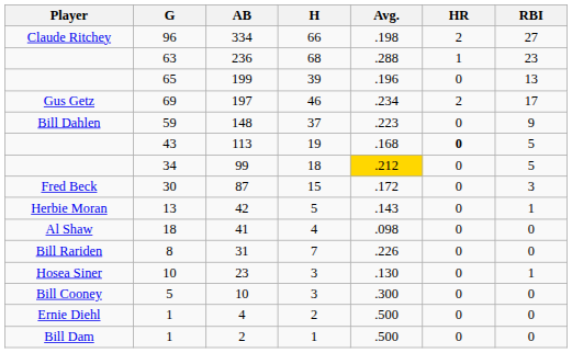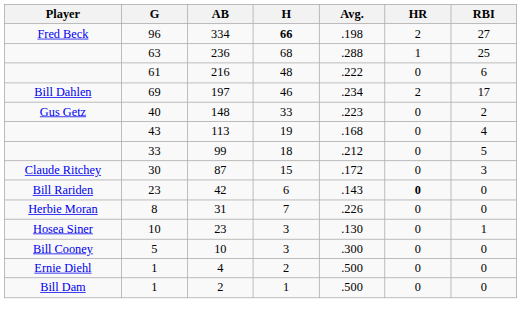 <table class="wikitable sortable">
 <tr>
 <th bgcolor="#DDDDFF" width="16%">Player</th>
 <th bgcolor="#DDDDFF" width="9%">G</th>
 <th bgcolor="#DDDDFF" width="9%">AB</th>
 <th bgcolor="#DDDDFF" width="9%">H</th>
 <th bgcolor="#DDDDFF" width="9%">Avg.</th>
 <th bgcolor="#DDDDFF" width="9%">HR</th>
 <th bgcolor="#DDDDFF" width="9%">RBI</th>
 </tr>
 <tr align="center">
-<td><a href='#'>Claude Ritchey</a></td>
+<td><a href='#'>Fred Beck</a></td>
 <td>96</td>
 <td>334</td>
-<td>66</td>
+<td><strong>66</strong></td>
 <td>.198</td>
 <td>2</td>
 <td>27</td>
 </tr>
 <tr align="center">
 <td></td>
 <td>63</td>
 <td>236</td>
 <td>68</td>
 <td>.288</td>
 <td>1</td>
-<td>23</td>
+<td>25</td>
 </tr>
 <tr align="center">
 <td></td>
-<td>65</td>
-<td>199</td>
-<td>39</td>
-<td>.196</td>
+<td>61</td>
+<td>216</td>
+<td>48</td>
+<td>.222</td>
 <td>0</td>
-<td>13</td>
+<td>6</td>
 </tr>
 <tr align="center">
-<td><a href='#'>Gus Getz</a></td>
+<td><a href='#'>Bill Dahlen</a></td>
 <td>69</td>
 <td>197</td>
 <td>46</td>
 <td>.234</td>
 <td>2</td>
 <td>17</td>
 </tr>
 <tr align="center">
-<td><a href='#'>Bill Dahlen</a></td>
-<td>59</td>
+<td><a href='#'>Gus Getz</a></td>
+<td>40</td>
 <td>148</td>
-<td>37</td>
+<td>33</td>
 <td>.223</td>
 <td>0</td>
-<td>9</td>
+<td>2</td>
 </tr>
 <tr align="center">
 <td></td>
 <td>43</td>
 <td>113</td>
 <td>19</td>
 <td>.168</td>
-<td><strong>0</strong></td>
-<td>5</td>
+<td>0</td>
+<td>4</td>
 </tr>
 <tr align="center">
 <td></td>
-<td>34</td>
+<td>33</td>
 <td>99</td>
 <td>18</td>
-<td style="background: gold;">.212</td>
+<td>.212</td>
 <td>0</td>
 <td>5</td>
 </tr>
 <tr align="center">
-<td><a href='#'>Fred Beck</a></td>
+<td><a href='#'>Claude Ritchey</a></td>
 <td>30</td>
 <td>87</td>
 <td>15</td>
 <td>.172</td>
 <td>0</td>
 <td>3</td>
 </tr>
 <tr align="center">
-<td><a href='#'>Herbie Moran</a></td>
-<td>13</td>
+<td><a href='#'>Bill Rariden</a></td>
+<td>23</td>
 <td>42</td>
-<td>5</td>
+<td>6</td>
 <td>.143</td>
-<td>0</td>
-<td>1</td>
-</tr>
-<tr align="center">
-<td><a href='#'>Al Shaw</a></td>
-<td>18</td>
-<td>41</td>
-<td>4</td>
-<td>.098</td>
-<td>0</td>
+<td><strong>0</strong></td>
 <td>0</td>
 </tr>
 <tr align="center">
-<td><a href='#'>Bill Rariden</a></td>
+<td><a href='#'>Herbie Moran</a></td>
 <td>8</td>
 <td>31</td>
 <td>7</td>
 <td>.226</td>
 <td>0</td>
 <td>0</td>
 </tr>
 <tr align="center">
 <td><a href='#'>Hosea Siner</a></td>
 <td>10</td>
 <td>23</td>
 <td>3</td>
 <td>.130</td>
 <td>0</td>
 <td>1</td>
 </tr>
 <tr align="center">
 <td><a href='#'>Bill Cooney</a></td>
 <td>5</td>
 <td>10</td>
 <td>3</td>
 <td>.300</td>
 <td>0</td>
 <td>0</td>
 </tr>
 <tr align="center">
 <td><a href='#'>Ernie Diehl</a></td>
 <td>1</td>
 <td>4</td>
 <td>2</td>
 <td>.500</td>
 <td>0</td>
 <td>0</td>
 </tr>
 <tr align="center">
 <td><a href='#'>Bill Dam</a></td>
 <td>1</td>
 <td>2</td>
 <td>1</td>
 <td>.500</td>
 <td>0</td>
 <td>0</td>
 </tr>
 </table>
